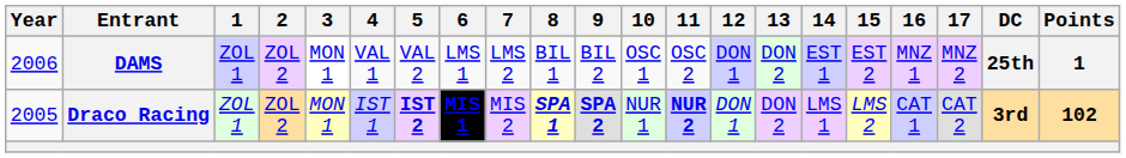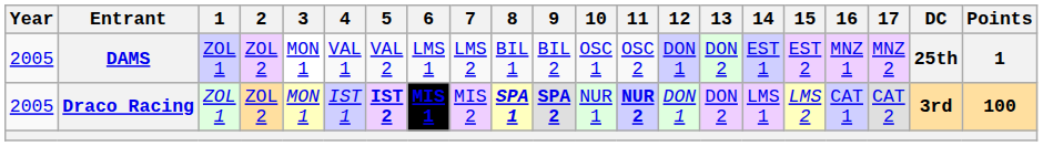 <table class="wikitable" style="text-align:center; font-size:85%">
 <tr>
 <th>Year</th>
 <th>Entrant</th>
 <th>1</th>
 <th>2</th>
 <th>3</th>
 <th>4</th>
 <th>5</th>
 <th>6</th>
 <th>7</th>
 <th>8</th>
 <th>9</th>
 <th>10</th>
 <th>11</th>
 <th>12</th>
 <th>13</th>
 <th>14</th>
 <th>15</th>
 <th>16</th>
 <th>17</th>
 <th>DC</th>
 <th>Points</th>
 </tr>
 <tr>
-<td><a href='#'>2006</a></td>
+<td><a href='#'>2005</a></td>
 <th nowrap><a href='#'>DAMS</a></th>
 <td style="background:#CFCFFF;"><a href='#'>ZOL<br>1</a><br></td>
 <td style="background:#EFCFFF;"><a href='#'>ZOL<br>2</a><br></td>
 <td style="background:#FFFFFF;"><a href='#'>MON<br>1</a><br></td>
 <td><a href='#'>VAL<br>1</a></td>
 <td><a href='#'>VAL<br>2</a></td>
 <td><a href='#'>LMS<br>1</a></td>
 <td><a href='#'>LMS<br>2</a></td>
 <td><a href='#'>BIL<br>1</a></td>
 <td><a href='#'>BIL<br>2</a></td>
 <td><a href='#'>OSC<br>1</a></td>
 <td><a href='#'>OSC<br>2</a></td>
 <td style="background:#CFCFFF;"><a href='#'>DON<br>1</a><br></td>
 <td style="background:#DFFFDF;"><a href='#'>DON<br>2</a><br></td>
 <td style="background:#CFCFFF;"><a href='#'>EST<br>1</a><br></td>
 <td style="background:#EFCFFF;"><a href='#'>EST<br>2</a><br></td>
 <td style="background:#EFCFFF;"><a href='#'>MNZ<br>1</a><br></td>
 <td style="background:#EFCFFF;"><a href='#'>MNZ<br>2</a><br></td>
 <th>25th</th>
 <th>1</th>
 </tr>
 <tr>
 <td><a href='#'>2005</a></td>
 <th nowrap><a href='#'>Draco Racing</a></th>
 <td style="background:#DFFFDF;"><em><a href='#'>ZOL<br>1</a></em><br></td>
 <td style="background:#FFDF9F;"><a href='#'>ZOL<br>2</a><br></td>
 <td style="background:#FFFFBF;"><em><a href='#'>MON<br>1</a></em><br></td>
 <td style="background:#CFCFFF;"><em><a href='#'>IST<br>1</a></em><br></td>
 <td style="background:#EFCFFF;"><strong><a href='#'>IST<br>2</a></strong><br></td>
 <td style="background:#000000; color:white"><strong><a href='#'><span>MIS<br>1</span></a></strong><br></td>
 <td style="background:#EFCFFF;"><a href='#'>MIS<br>2</a><br></td>
 <td style="background:#FFFFBF;"><strong><em><a href='#'>SPA<br>1</a></em></strong><br></td>
 <td style="background:#DFDFDF;"><strong><a href='#'>SPA<br>2</a></strong><br></td>
 <td style="background:#DFFFDF;"><a href='#'>NUR<br>1</a><br></td>
 <td style="background:#CFCFFF;"><strong><a href='#'>NUR<br>2</a></strong><br></td>
 <td style="background:#DFFFDF;"><em><a href='#'>DON<br>1</a></em><br></td>
 <td style="background:#EFCFFF;"><a href='#'>DON<br>2</a><br></td>
 <td style="background:#EFCFFF;"><a href='#'>LMS<br>1</a><br></td>
 <td style="background:#FFFFBF;"><em><a href='#'>LMS<br>2</a></em><br></td>
 <td style="background:#CFCFFF;"><a href='#'>CAT<br>1</a><br></td>
 <td style="background:#DFDFDF;"><a href='#'>CAT<br>2</a><br></td>
 <th style="background:#FFDF9F;">3rd</th>
-<th style="background:#FFDF9F;">102</th>
+<th style="background:#FFDF9F;">100</th>
 </tr>
 <tr>
 <th colspan="21"></th>
 </tr>
 </table>
